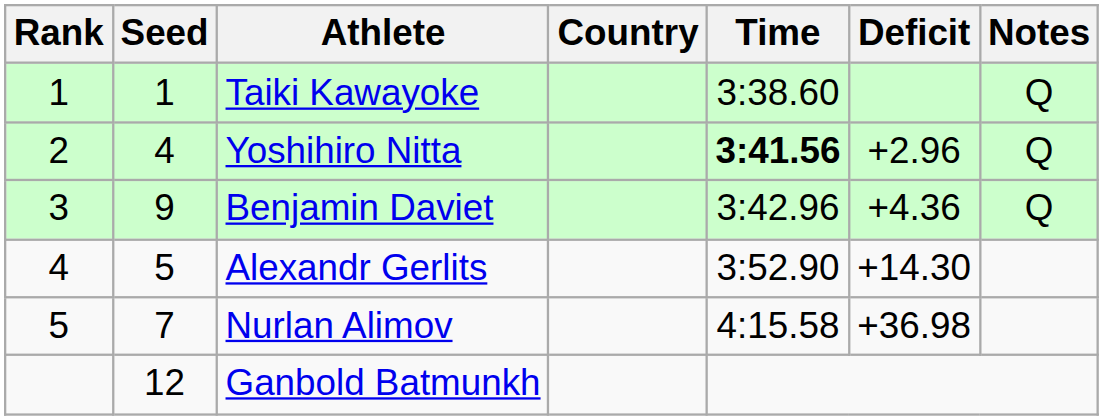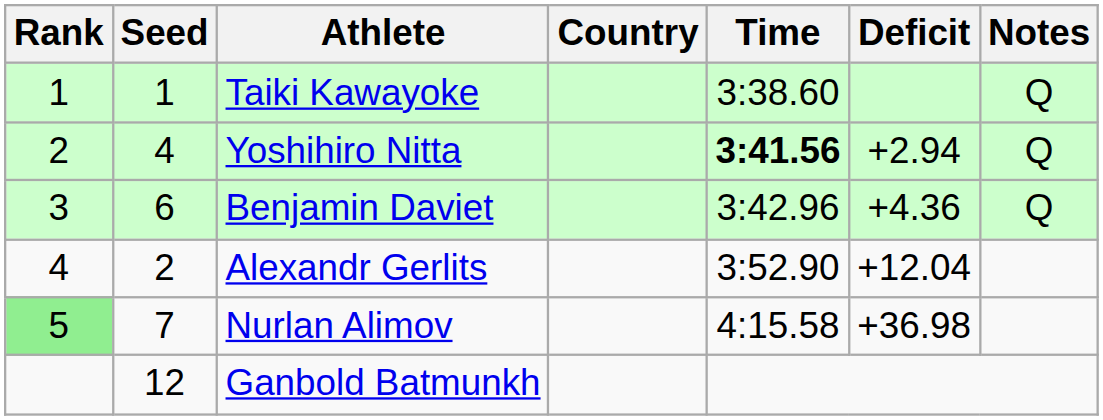 <table class="wikitable sortable" style="text-align:center">
 <tr>
 <th>Rank</th>
 <th>Seed</th>
 <th>Athlete</th>
 <th>Country</th>
 <th>Time</th>
 <th>Deficit</th>
 <th>Notes</th>
 </tr>
 <tr bgcolor=ccffcc>
 <td>1</td>
 <td>1</td>
 <td align=left><a href='#'>Taiki Kawayoke</a></td>
 <td align=left></td>
 <td>3:38.60</td>
 <td></td>
 <td>Q</td>
 </tr>
 <tr bgcolor=ccffcc>
 <td>2</td>
 <td>4</td>
 <td align=left><a href='#'>Yoshihiro Nitta</a></td>
 <td align=left></td>
 <td><strong>3:41.56</strong></td>
-<td>+2.96</td>
+<td>+2.94</td>
 <td>Q</td>
 </tr>
 <tr bgcolor=ccffcc>
 <td>3</td>
-<td>9</td>
+<td>6</td>
 <td align=left><a href='#'>Benjamin Daviet</a></td>
 <td align=left></td>
 <td>3:42.96</td>
 <td>+4.36</td>
 <td>Q</td>
 </tr>
 <tr>
 <td>4</td>
-<td>5</td>
+<td>2</td>
 <td align=left><a href='#'>Alexandr Gerlits</a></td>
 <td align=left></td>
 <td>3:52.90</td>
-<td>+14.30</td>
+<td>+12.04</td>
 <td></td>
 </tr>
 <tr>
-<td>5</td>
+<td style="background: lightgreen;">5</td>
 <td>7</td>
 <td align=left><a href='#'>Nurlan Alimov</a></td>
 <td align=left></td>
 <td>4:15.58</td>
 <td>+36.98</td>
 <td></td>
 </tr>
 <tr>
 <td></td>
 <td>12</td>
 <td align=left><a href='#'>Ganbold Batmunkh</a></td>
 <td align=left></td>
 <td colspan=3></td>
 </tr>
 </table>
